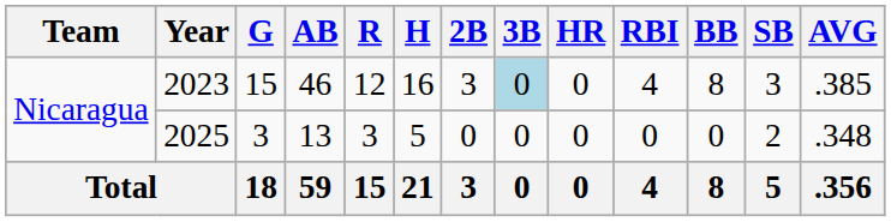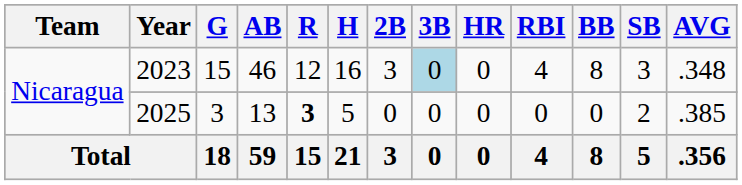 <table class="wikitable sortable" style="text-align:center">
 <tr>
 <th>Team</th>
 <th>Year</th>
 <th><a href='#'>G</a></th>
 <th><a href='#'>AB</a></th>
 <th><a href='#'>R</a></th>
 <th><a href='#'>H</a></th>
 <th><a href='#'>2B</a></th>
 <th><a href='#'>3B</a></th>
 <th><a href='#'>HR</a></th>
 <th><a href='#'>RBI</a></th>
 <th><a href='#'>BB</a></th>
 <th><a href='#'>SB</a></th>
 <th><a href='#'>AVG</a></th>
 </tr>
 <tr>
 <td rowspan=2><a href='#'>Nicaragua</a></td>
 <td>2023</td>
 <td>15</td>
 <td>46</td>
 <td>12</td>
 <td>16</td>
 <td>3</td>
 <td style="background: lightblue;">0</td>
 <td>0</td>
 <td>4</td>
 <td>8</td>
 <td>3</td>
-<td>.385</td>
+<td>.348</td>
 </tr>
 <tr>
 <td>2025</td>
 <td>3</td>
 <td>13</td>
-<td>3</td>
+<td><strong>3</strong></td>
 <td>5</td>
 <td>0</td>
 <td>0</td>
 <td>0</td>
 <td>0</td>
 <td>0</td>
 <td>2</td>
-<td>.348</td>
+<td>.385</td>
 </tr>
 <tr>
 <th colspan=2>Total</th>
 <th>18</th>
 <th>59</th>
 <th>15</th>
 <th>21</th>
 <th>3</th>
 <th>0</th>
 <th>0</th>
 <th>4</th>
 <th>8</th>
 <th>5</th>
 <th>.356</th>
 </tr>
 </table>
